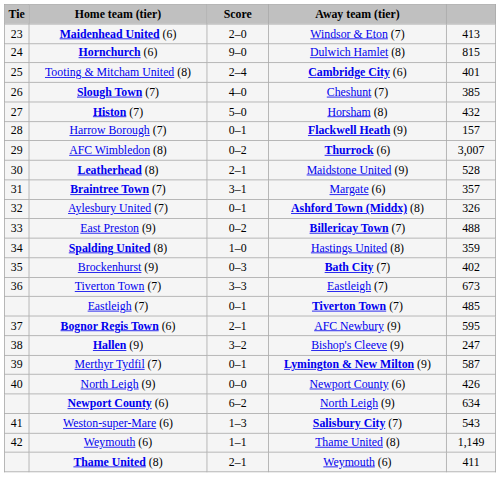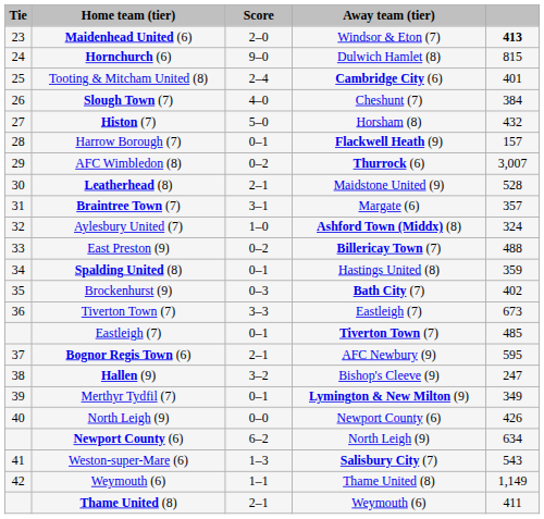 <table class="wikitable" style="width: 600px; background:WhiteSmoke; text-align:center; font-size:90%">
 <tr>
 <td scope="col" style="width:  5.00%; background:silver;"><strong>Tie</strong></td>
 <td scope="col" style="width: 36.25%; background:silver;"><strong>Home team (tier)</strong></td>
 <td scope="col" style="width: 12.50%; background:silver;"><strong>Score</strong></td>
 <td scope="col" style="width: 36.25%; background:silver;"><strong>Away team (tier)</strong></td>
 <td scope="col" style="width: 10.00%; background:silver;"><strong></strong></td>
 </tr>
 <tr>
 <td>23</td>
 <td><strong><a href='#'>Maidenhead United</a></strong> (6)</td>
 <td>2–0</td>
 <td><a href='#'>Windsor & Eton</a> (7)</td>
-<td>413</td>
+<td><strong>413</strong></td>
 </tr>
 <tr>
 <td>24</td>
 <td><strong><a href='#'>Hornchurch</a></strong> (6)</td>
 <td>9–0</td>
 <td><a href='#'>Dulwich Hamlet</a> (8)</td>
 <td>815</td>
 </tr>
 <tr>
 <td>25</td>
 <td><a href='#'>Tooting & Mitcham United</a> (8)</td>
 <td>2–4</td>
 <td><strong><a href='#'>Cambridge City</a></strong> (6)</td>
 <td>401</td>
 </tr>
 <tr>
 <td>26</td>
 <td><strong><a href='#'>Slough Town</a></strong> (7)</td>
 <td>4–0</td>
 <td><a href='#'>Cheshunt</a> (7)</td>
-<td>385</td>
+<td>384</td>
 </tr>
 <tr>
 <td>27</td>
 <td><strong><a href='#'>Histon</a></strong> (7)</td>
 <td>5–0</td>
 <td><a href='#'>Horsham</a> (8)</td>
 <td>432</td>
 </tr>
 <tr>
 <td>28</td>
 <td><a href='#'>Harrow Borough</a> (7)</td>
 <td>0–1</td>
 <td><strong><a href='#'>Flackwell Heath</a></strong> (9)</td>
 <td>157</td>
 </tr>
 <tr>
 <td>29</td>
 <td><a href='#'>AFC Wimbledon</a> (8)</td>
 <td>0–2</td>
 <td><strong><a href='#'>Thurrock</a></strong> (6)</td>
 <td>3,007</td>
 </tr>
 <tr>
 <td>30</td>
 <td><strong><a href='#'>Leatherhead</a></strong> (8)</td>
 <td>2–1</td>
 <td><a href='#'>Maidstone United</a> (9)</td>
 <td>528</td>
 </tr>
 <tr>
 <td>31</td>
 <td><strong><a href='#'>Braintree Town</a></strong> (7)</td>
 <td>3–1</td>
 <td><a href='#'>Margate</a> (6)</td>
 <td>357</td>
 </tr>
 <tr>
 <td>32</td>
 <td><a href='#'>Aylesbury United</a> (7)</td>
-<td>0–1</td>
+<td>1–0</td>
 <td><strong><a href='#'>Ashford Town (Middx)</a></strong> (8)</td>
-<td>326</td>
+<td>324</td>
 </tr>
 <tr>
 <td>33</td>
 <td><a href='#'>East Preston</a> (9)</td>
 <td>0–2</td>
 <td><strong><a href='#'>Billericay Town</a></strong> (7)</td>
 <td>488</td>
 </tr>
 <tr>
 <td>34</td>
 <td><strong><a href='#'>Spalding United</a></strong> (8)</td>
-<td>1–0</td>
+<td>0–1</td>
 <td><a href='#'>Hastings United</a> (8)</td>
 <td>359</td>
 </tr>
 <tr>
 <td>35</td>
 <td><a href='#'>Brockenhurst</a> (9)</td>
 <td>0–3</td>
 <td><strong><a href='#'>Bath City</a></strong> (7)</td>
 <td>402</td>
 </tr>
 <tr>
 <td>36</td>
 <td><a href='#'>Tiverton Town</a> (7)</td>
 <td>3–3</td>
 <td><a href='#'>Eastleigh</a> (7)</td>
 <td>673</td>
 </tr>
 <tr>
 <td><em></em></td>
 <td><a href='#'>Eastleigh</a> (7)</td>
 <td>0–1</td>
 <td><strong><a href='#'>Tiverton Town</a></strong> (7)</td>
 <td>485</td>
 </tr>
 <tr>
 <td>37</td>
 <td><strong><a href='#'>Bognor Regis Town</a></strong> (6)</td>
 <td>2–1</td>
 <td><a href='#'>AFC Newbury</a> (9)</td>
 <td>595</td>
 </tr>
 <tr>
 <td>38</td>
 <td><strong><a href='#'>Hallen</a></strong> (9)</td>
 <td>3–2</td>
 <td><a href='#'>Bishop's Cleeve</a> (9)</td>
 <td>247</td>
 </tr>
 <tr>
 <td>39</td>
 <td><a href='#'>Merthyr Tydfil</a> (7)</td>
 <td>0–1</td>
 <td><strong><a href='#'>Lymington & New Milton</a></strong> (9)</td>
-<td>587</td>
+<td>349</td>
 </tr>
 <tr>
 <td>40</td>
 <td><a href='#'>North Leigh</a> (9)</td>
 <td>0–0</td>
 <td><a href='#'>Newport County</a> (6)</td>
 <td>426</td>
 </tr>
 <tr>
 <td><em></em></td>
 <td><strong><a href='#'>Newport County</a></strong> (6)</td>
 <td>6–2</td>
 <td><a href='#'>North Leigh</a> (9)</td>
 <td>634</td>
 </tr>
 <tr>
 <td>41</td>
 <td><a href='#'>Weston-super-Mare</a> (6)</td>
 <td>1–3</td>
 <td><strong><a href='#'>Salisbury City</a></strong> (7)</td>
 <td>543</td>
 </tr>
 <tr>
 <td>42</td>
 <td><a href='#'>Weymouth</a> (6)</td>
 <td>1–1</td>
 <td><a href='#'>Thame United</a> (8)</td>
 <td>1,149</td>
 </tr>
 <tr>
 <td><em></em></td>
 <td><strong><a href='#'>Thame United</a></strong> (8)</td>
 <td>2–1</td>
 <td><a href='#'>Weymouth</a> (6)</td>
 <td>411</td>
 </tr>
 </table>
